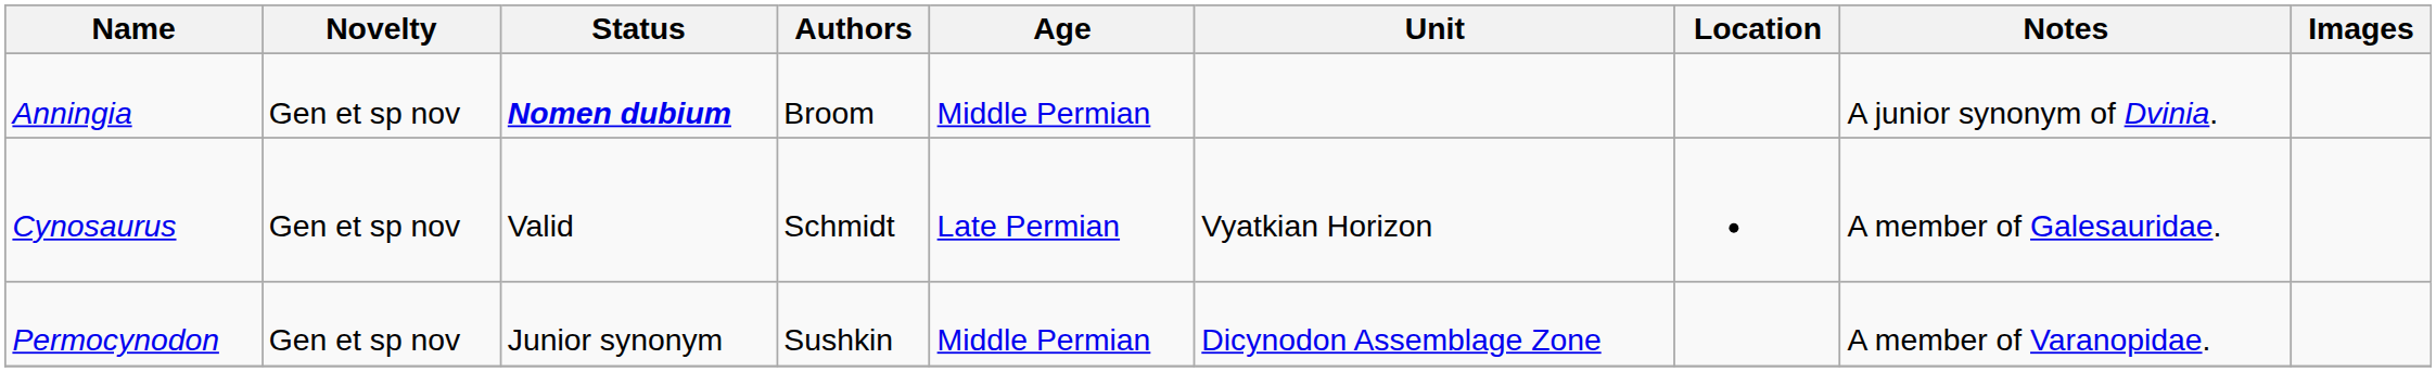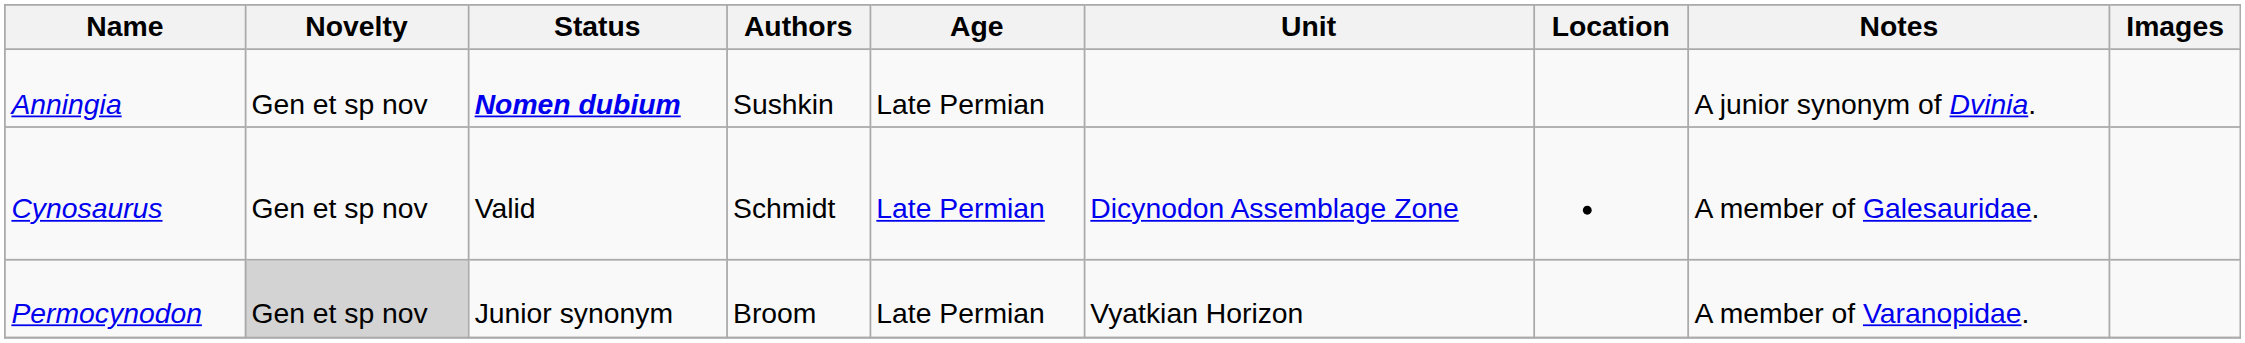 <table class="wikitable sortable" align="center" width="100%">
 <tr>
 <th>Name</th>
 <th>Novelty</th>
 <th>Status</th>
 <th>Authors</th>
 <th>Age</th>
 <th>Unit</th>
 <th>Location</th>
 <th>Notes</th>
 <th>Images</th>
 </tr>
 <tr>
 <td><br><em><a href='#'>Anningia</a></em></td>
 <td><br>Gen et sp nov</td>
 <td><strong><br><em><a href='#'>Nomen dubium</a></em></strong></td>
-<td><br>Broom</td>
-<td><br><a href='#'>Middle Permian</a></td>
+<td><br>Sushkin</td>
+<td><br>Late Permian</td>
 <td></td>
 <td></td>
 <td><br>A junior synonym of <em><a href='#'>Dvinia</a></em>.</td>
 </tr>
 <tr>
 <td><br><em><a href='#'>Cynosaurus</a></em></td>
 <td><br>Gen et sp nov</td>
 <td><br>Valid</td>
 <td><br>Schmidt</td>
 <td><br><a href='#'>Late Permian</a></td>
-<td><br>Vyatkian Horizon</td>
+<td><br><a href='#'>Dicynodon Assemblage Zone</a></td>
 <td><br><ul><li></li></ul></td>
 <td><br>A member of <a href='#'>Galesauridae</a>.</td>
 <td></td>
 </tr>
 <tr>
 <td><br><em><a href='#'>Permocynodon</a></em></td>
-<td><br>Gen et sp nov</td>
+<td style="background: lightgrey;"><br>Gen et sp nov</td>
 <td><br>Junior synonym</td>
-<td><br>Sushkin</td>
-<td><br><a href='#'>Middle Permian</a></td>
-<td><br><a href='#'>Dicynodon Assemblage Zone</a></td>
+<td><br>Broom</td>
+<td><br>Late Permian</td>
+<td><br>Vyatkian Horizon</td>
 <td></td>
 <td><br>A member of <a href='#'>Varanopidae</a>.</td>
 <td></td>
 </tr>
 <tr>
 </tr>
 </table>
